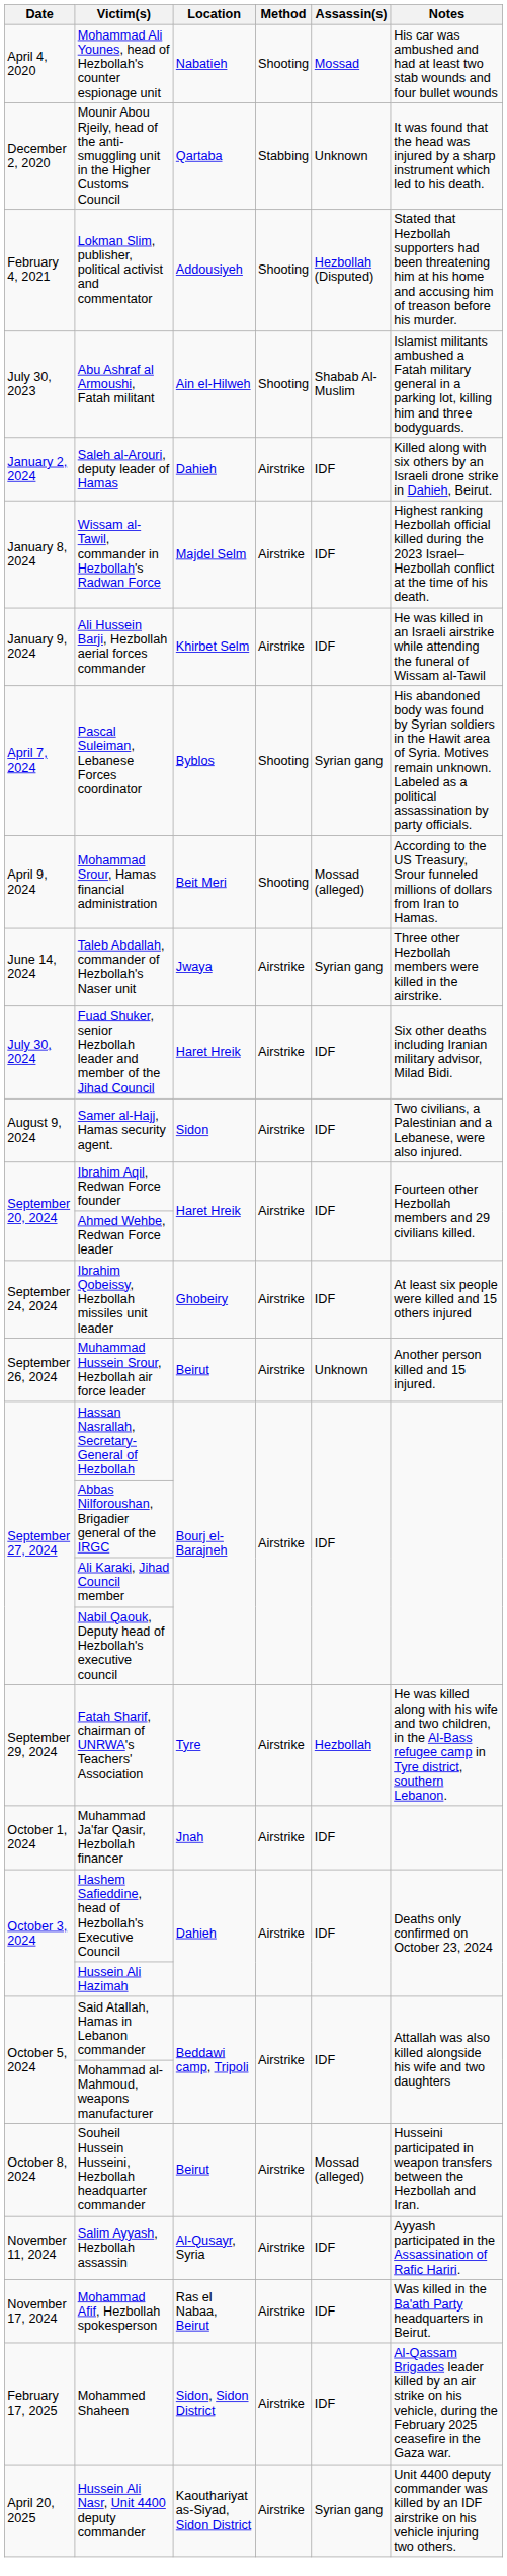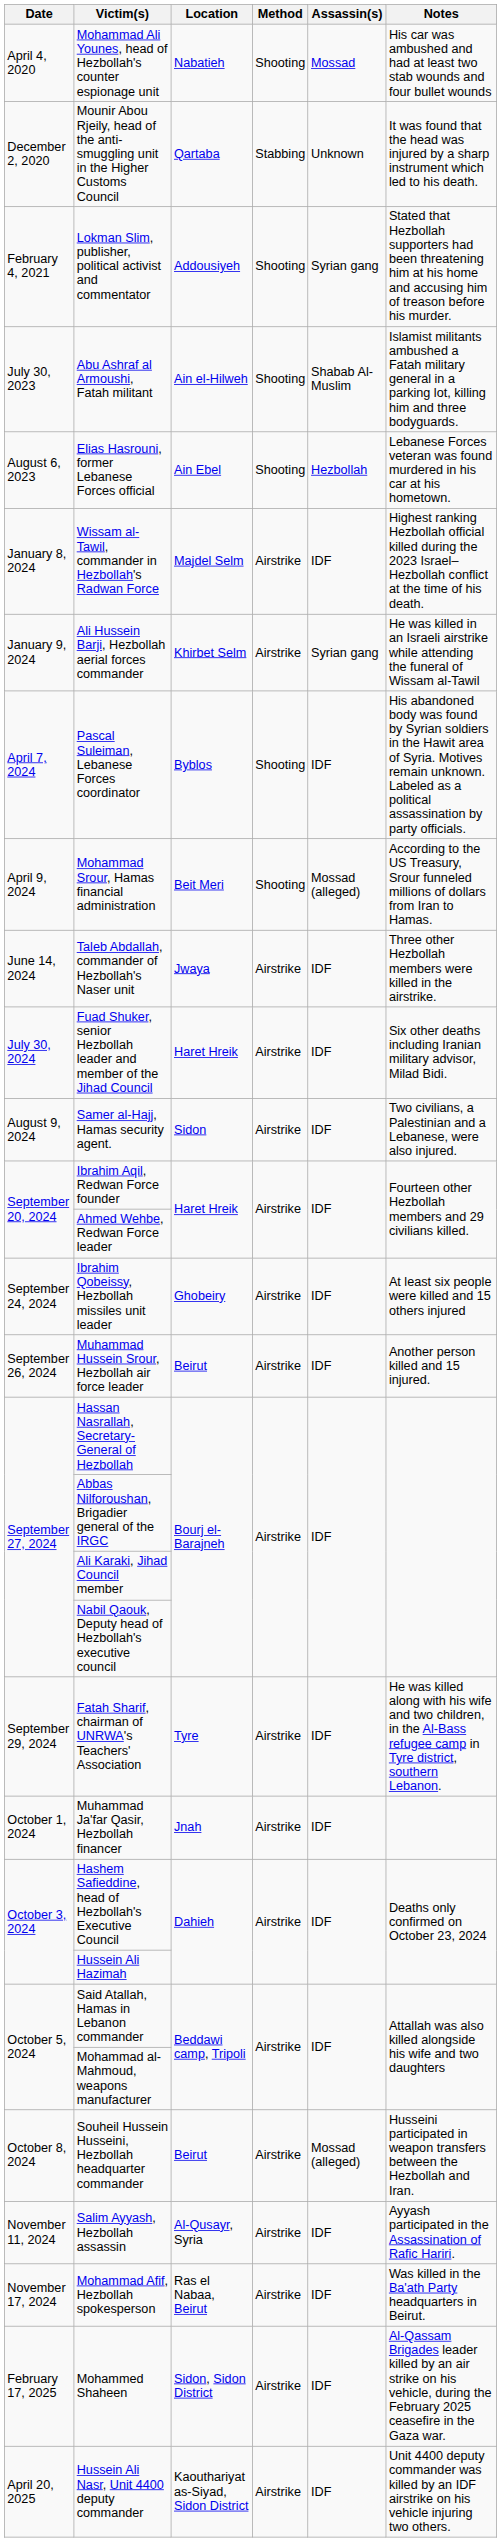 <table class="wikitable" style="width:100%">
 <tr>
 <th>Date</th>
 <th>Victim(s)</th>
 <th>Location</th>
 <th>Method</th>
 <th>Assassin(s)</th>
 <th>Notes</th>
 </tr>
 <tr>
 <td>April 4, 2020</td>
 <td><a href='#'>Mohammad Ali Younes</a>, head of Hezbollah's counter espionage unit</td>
 <td><a href='#'>Nabatieh</a></td>
 <td>Shooting</td>
 <td><a href='#'>Mossad</a></td>
 <td>His car was ambushed and had at least two stab wounds and four bullet wounds</td>
 </tr>
 <tr>
 <td>December 2, 2020</td>
 <td>Mounir Abou Rjeily, head of the anti-smuggling unit in the Higher Customs Council</td>
 <td><a href='#'>Qartaba</a></td>
 <td>Stabbing</td>
 <td>Unknown</td>
 <td>It was found that the head was injured by a sharp instrument which led to his death.</td>
 </tr>
 <tr>
 <td>February 4, 2021</td>
 <td><a href='#'>Lokman Slim</a>, publisher, political activist and commentator</td>
 <td><a href='#'>Addousiyeh</a></td>
 <td>Shooting</td>
-<td><a href='#'>Hezbollah</a> (Disputed)</td>
+<td>Syrian gang</td>
 <td>Stated that Hezbollah supporters had been threatening him at his home and accusing him of treason before his murder.</td>
 </tr>
 <tr>
 <td>July 30, 2023</td>
 <td><a href='#'>Abu Ashraf al Armoushi</a>, Fatah militant</td>
 <td><a href='#'>Ain el-Hilweh</a></td>
 <td>Shooting</td>
 <td>Shabab Al-Muslim</td>
 <td>Islamist militants ambushed a Fatah military general in a parking lot, killing him and three bodyguards.</td>
 </tr>
 <tr>
-<td><a href='#'>January 2, 2024</a></td>
-<td><a href='#'>Saleh al-Arouri</a>, deputy leader of <a href='#'>Hamas</a></td>
-<td><a href='#'>Dahieh</a></td>
-<td>Airstrike</td>
-<td>IDF</td>
-<td>Killed along with six others by an Israeli drone strike in <a href='#'>Dahieh</a>, Beirut.</td>
+<td>August 6, 2023</td>
+<td><a href='#'>Elias Hasrouni</a>, former Lebanese Forces official</td>
+<td><a href='#'>Ain Ebel</a></td>
+<td>Shooting</td>
+<td><a href='#'>Hezbollah</a></td>
+<td>Lebanese Forces veteran was found murdered in his car at his hometown.</td>
 </tr>
 <tr>
 <td>January 8, 2024</td>
 <td><a href='#'>Wissam al-Tawil</a>, commander in <a href='#'>Hezbollah</a>'s <a href='#'>Radwan Force</a></td>
 <td><a href='#'>Majdel Selm</a></td>
 <td>Airstrike</td>
 <td>IDF</td>
 <td>Highest ranking Hezbollah official killed during the 2023 Israel–Hezbollah conflict at the time of his death.</td>
 </tr>
 <tr>
 <td>January 9, 2024</td>
 <td><a href='#'>Ali Hussein Barji</a>, Hezbollah aerial forces commander</td>
 <td><a href='#'>Khirbet Selm</a></td>
 <td>Airstrike</td>
-<td>IDF</td>
+<td>Syrian gang</td>
 <td>He was killed in an Israeli airstrike while attending the funeral of Wissam al-Tawil</td>
 </tr>
 <tr>
 <td><a href='#'>April 7, 2024</a></td>
 <td><a href='#'>Pascal Suleiman</a>, Lebanese Forces coordinator</td>
 <td><a href='#'>Byblos</a></td>
 <td>Shooting</td>
-<td>Syrian gang</td>
+<td>IDF</td>
 <td>His abandoned body was found by Syrian soldiers in the Hawit area of Syria. Motives remain unknown. Labeled as a political assassination by party officials.</td>
 </tr>
 <tr>
 <td>April 9, 2024</td>
 <td><a href='#'>Mohammad Srour</a>, Hamas financial administration</td>
 <td><a href='#'>Beit Meri</a></td>
 <td>Shooting</td>
 <td>Mossad (alleged)</td>
 <td>According to the US Treasury, Srour funneled millions of dollars from Iran to Hamas.</td>
 </tr>
 <tr>
 <td>June 14, 2024</td>
 <td><a href='#'>Taleb Abdallah</a>, commander of Hezbollah's Naser unit</td>
 <td><a href='#'>Jwaya</a></td>
 <td>Airstrike</td>
-<td>Syrian gang</td>
+<td>IDF</td>
 <td>Three other Hezbollah members were killed in the airstrike.</td>
 </tr>
 <tr>
 <td><a href='#'>July 30, 2024</a></td>
 <td><a href='#'>Fuad Shuker</a>, senior Hezbollah leader and member of the <a href='#'>Jihad Council</a></td>
 <td><a href='#'>Haret Hreik</a></td>
 <td>Airstrike</td>
 <td>IDF</td>
 <td>Six other deaths including Iranian military advisor, Milad Bidi.</td>
 </tr>
 <tr>
 <td>August 9, 2024</td>
 <td><a href='#'>Samer al-Hajj</a>, Hamas security agent.</td>
 <td><a href='#'>Sidon</a></td>
 <td>Airstrike</td>
 <td>IDF</td>
 <td>Two civilians, a Palestinian and a Lebanese, were also injured.</td>
 </tr>
 <tr>
 <td rowspan="2"><a href='#'>September 20, 2024</a></td>
 <td><a href='#'>Ibrahim Aqil</a>, Redwan Force founder</td>
 <td rowspan="2"><a href='#'>Haret Hreik</a></td>
 <td rowspan="2">Airstrike</td>
 <td rowspan="2">IDF</td>
 <td rowspan="2">Fourteen other Hezbollah members and 29 civilians killed.</td>
 </tr>
 <tr>
 <td><a href='#'>Ahmed Wehbe</a>, Redwan Force leader</td>
 </tr>
 <tr>
 <td>September 24, 2024</td>
 <td><a href='#'>Ibrahim Qobeissy</a>, Hezbollah missiles unit leader</td>
 <td><a href='#'>Ghobeiry</a></td>
 <td>Airstrike</td>
 <td>IDF</td>
 <td>At least six people were killed and 15 others injured</td>
 </tr>
 <tr>
 <td>September 26, 2024</td>
 <td><a href='#'>Muhammad Hussein Srour</a>, Hezbollah air force leader</td>
 <td><a href='#'>Beirut</a></td>
 <td>Airstrike</td>
-<td>Unknown</td>
+<td>IDF</td>
 <td>Another person killed and 15 injured.</td>
 </tr>
 <tr>
 <td rowspan="4"><a href='#'>September 27, 2024</a></td>
 <td><a href='#'>Hassan Nasrallah</a>, <a href='#'>Secretary-General of Hezbollah</a></td>
 <td rowspan="4"><a href='#'>Bourj el-Barajneh</a></td>
 <td rowspan="4">Airstrike</td>
 <td rowspan="4">IDF</td>
 <td rowspan="4"></td>
 </tr>
 <tr>
 <td><a href='#'>Abbas Nilforoushan</a>, Brigadier general of the <a href='#'>IRGC</a></td>
 </tr>
 <tr>
 <td><a href='#'>Ali Karaki</a>, <a href='#'>Jihad Council</a> member</td>
 </tr>
 <tr>
 <td><a href='#'>Nabil Qaouk</a>, Deputy head of Hezbollah's executive council</td>
 </tr>
 <tr>
 <td>September 29, 2024</td>
 <td><a href='#'>Fatah Sharif</a>, chairman of <a href='#'>UNRWA</a>'s Teachers' Association</td>
 <td><a href='#'>Tyre</a></td>
 <td>Airstrike</td>
-<td><a href='#'>Hezbollah</a></td>
+<td>IDF</td>
 <td>He was killed along with his wife and two children, in the <a href='#'>Al-Bass refugee camp</a> in <a href='#'>Tyre district</a>, <a href='#'>southern Lebanon</a>.</td>
 </tr>
 <tr>
 <td>October 1, 2024</td>
 <td>Muhammad Ja'far Qasir, Hezbollah financer</td>
 <td><a href='#'>Jnah</a></td>
 <td>Airstrike</td>
 <td>IDF</td>
 <td></td>
 </tr>
 <tr>
 <td rowspan="2"><a href='#'>October 3, 2024</a></td>
 <td><a href='#'>Hashem Safieddine</a>, head of Hezbollah's Executive Council</td>
 <td rowspan="2"><a href='#'>Dahieh</a></td>
 <td rowspan="2">Airstrike</td>
 <td rowspan="2">IDF</td>
 <td rowspan="2">Deaths only confirmed on October 23, 2024</td>
 </tr>
 <tr>
 <td><a href='#'>Hussein Ali Hazimah</a></td>
 </tr>
 <tr>
 <td rowspan="2">October 5, 2024</td>
 <td>Said Atallah, Hamas in Lebanon commander</td>
 <td rowspan="2"><a href='#'>Beddawi camp</a>, <a href='#'>Tripoli</a></td>
 <td rowspan="2">Airstrike</td>
 <td rowspan="2">IDF</td>
 <td rowspan="2">Attallah was also killed alongside his wife and two daughters</td>
 </tr>
 <tr>
 <td>Mohammad al-Mahmoud, weapons manufacturer</td>
 </tr>
 <tr>
 <td>October 8, 2024</td>
 <td>Souheil Hussein Husseini, Hezbollah headquarter commander</td>
 <td><a href='#'>Beirut</a></td>
 <td>Airstrike</td>
 <td>Mossad (alleged)</td>
 <td>Husseini participated in weapon transfers between the Hezbollah and Iran.</td>
 </tr>
 <tr>
 <td>November 11, 2024</td>
 <td><a href='#'>Salim Ayyash</a>, Hezbollah assassin</td>
 <td><a href='#'>Al-Qusayr</a>, Syria</td>
 <td>Airstrike</td>
 <td>IDF</td>
 <td>Ayyash participated in the <a href='#'>Assassination of Rafic Hariri</a>.</td>
 </tr>
 <tr>
 <td>November 17, 2024</td>
 <td><a href='#'>Mohammad Afif</a>, Hezbollah spokesperson</td>
 <td>Ras el Nabaa, <a href='#'>Beirut</a></td>
 <td>Airstrike</td>
 <td>IDF</td>
 <td>Was killed in the <a href='#'>Ba'ath Party</a> headquarters in Beirut.</td>
 </tr>
 <tr>
 <td>February 17, 2025</td>
 <td>Mohammed Shaheen</td>
 <td><a href='#'>Sidon</a>, <a href='#'>Sidon District</a></td>
 <td>Airstrike</td>
 <td>IDF</td>
 <td><a href='#'>Al-Qassam Brigades</a> leader killed by an air strike on his vehicle, during the February 2025 ceasefire in the Gaza war.</td>
 </tr>
 <tr>
 <td>April 20, 2025</td>
 <td><a href='#'>Hussein Ali Nasr</a>, <a href='#'>Unit 4400</a> deputy commander</td>
 <td>Kaouthariyat as-Siyad, <a href='#'>Sidon District</a></td>
 <td>Airstrike</td>
-<td>Syrian gang</td>
+<td>IDF</td>
 <td>Unit 4400 deputy commander was killed by an IDF airstrike on his vehicle injuring two others.</td>
 </tr>
 </table>
